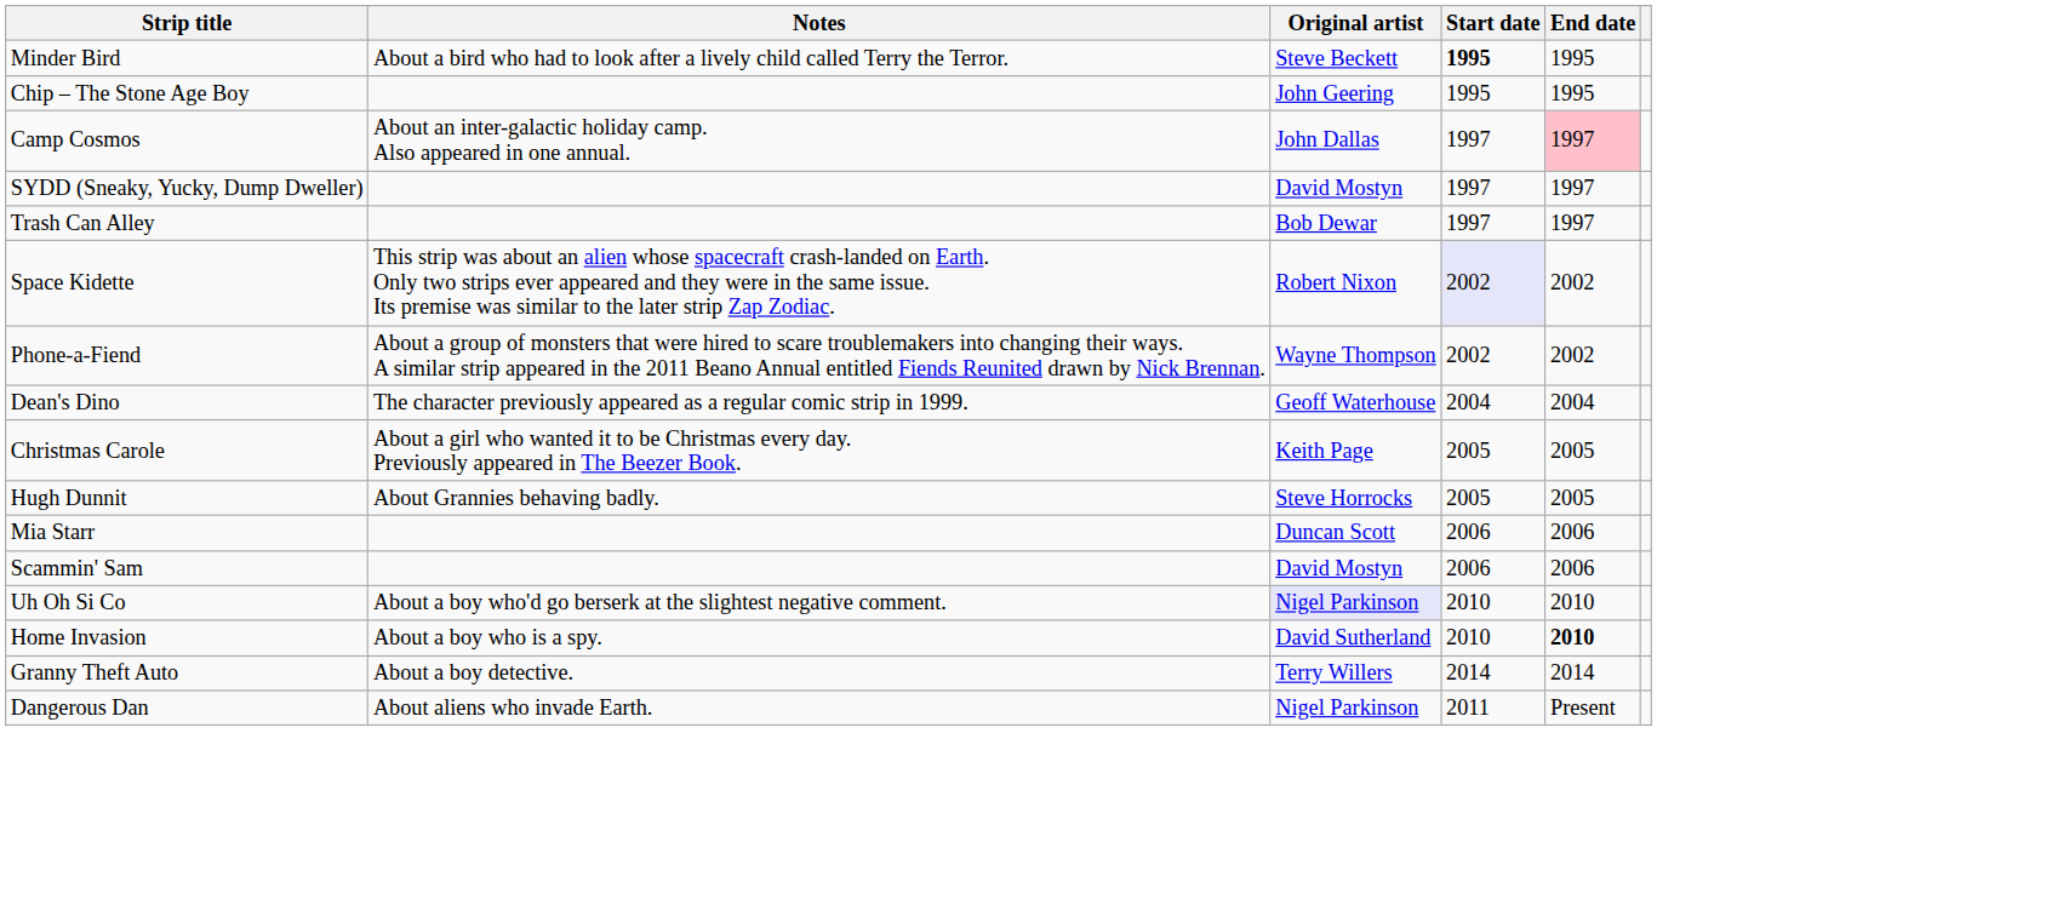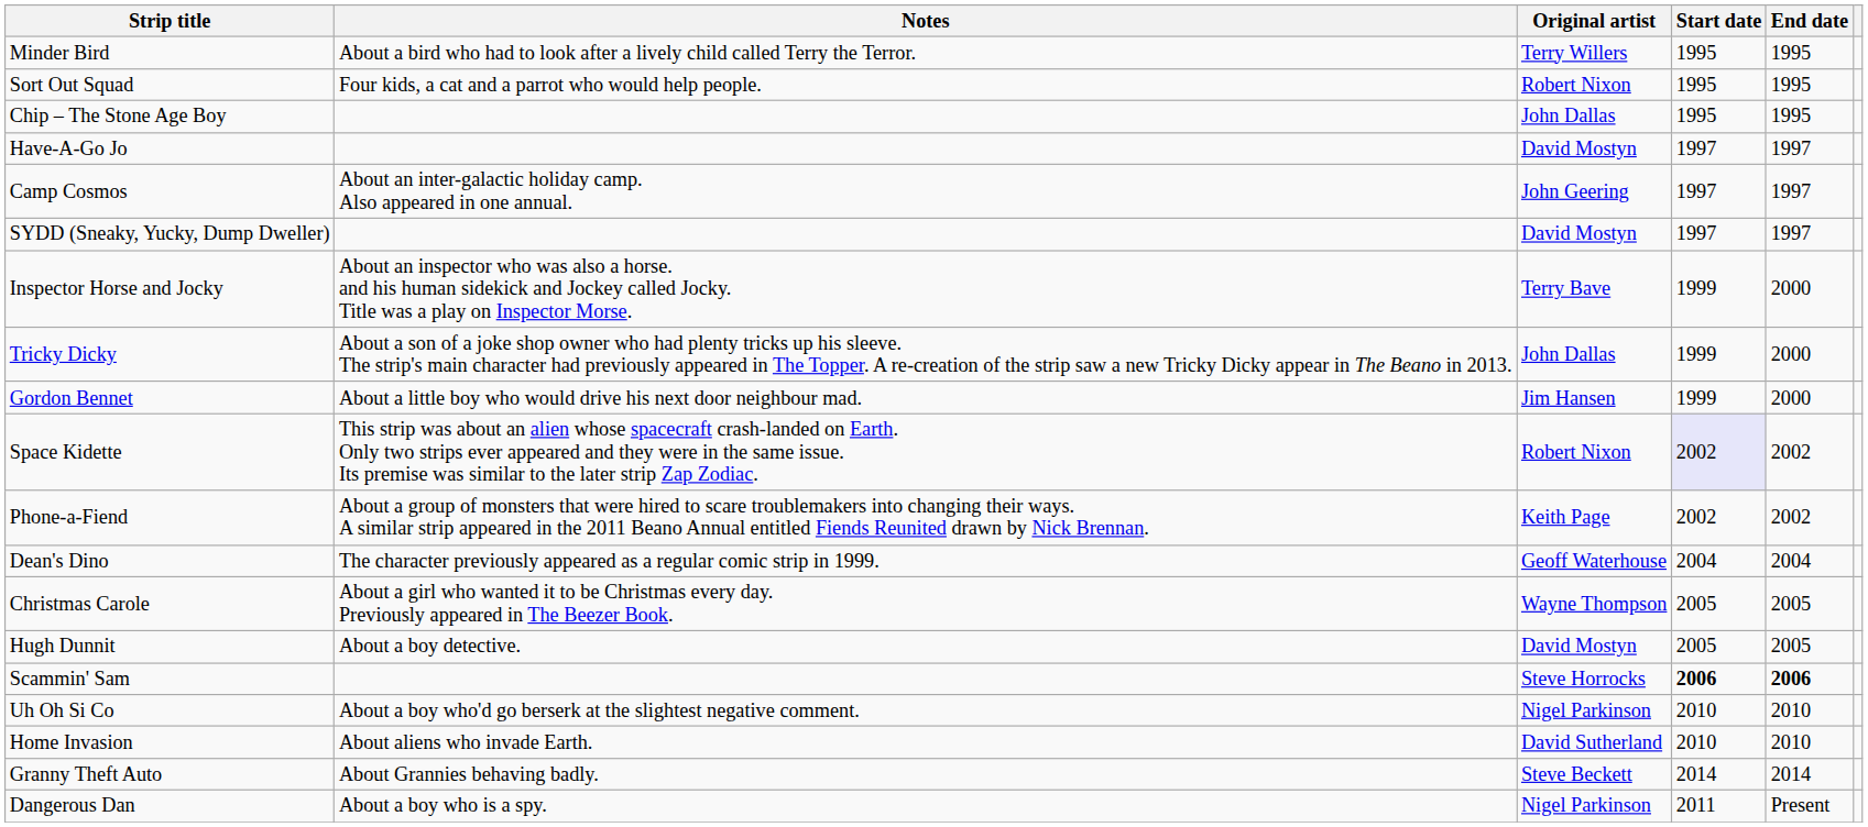 <table class="wikitable sortable">
 <tr>
 <th>Strip title</th>
 <th>Notes</th>
 <th>Original artist</th>
 <th>Start date</th>
 <th>End date</th>
 <th></th>
 </tr>
 <tr>
 <td>Minder Bird</td>
 <td>About a bird who had to look after a lively child called Terry the Terror.</td>
-<td><a href='#'>Steve Beckett</a></td>
-<td><strong>1995</strong></td>
+<td><a href='#'>Terry Willers</a></td>
+<td>1995</td>
+<td>1995</td>
+<td></td>
+</tr>
+<tr>
+<td>Sort Out Squad</td>
+<td>Four kids, a cat and a parrot who would help people.</td>
+<td><a href='#'>Robert Nixon</a></td>
+<td>1995</td>
 <td>1995</td>
 <td></td>
 </tr>
 <tr>
 <td>Chip – The Stone Age Boy</td>
 <td></td>
-<td><a href='#'>John Geering</a></td>
+<td><a href='#'>John Dallas</a></td>
 <td>1995</td>
 <td>1995</td>
 <td></td>
 </tr>
 <tr>
+<td>Have-A-Go Jo</td>
+<td></td>
+<td><a href='#'>David Mostyn</a></td>
+<td>1997</td>
+<td>1997</td>
+<td></td>
+</tr>
+<tr>
 <td>Camp Cosmos</td>
 <td>About an inter-galactic holiday camp.<br>Also appeared in one annual.</td>
-<td><a href='#'>John Dallas</a></td>
+<td><a href='#'>John Geering</a></td>
 <td>1997</td>
-<td style="background: pink;">1997</td>
+<td>1997</td>
 <td></td>
 </tr>
 <tr>
 <td>SYDD (Sneaky, Yucky, Dump Dweller)</td>
 <td></td>
 <td><a href='#'>David Mostyn</a></td>
 <td>1997</td>
 <td>1997</td>
 <td></td>
 </tr>
 <tr>
-<td>Trash Can Alley</td>
+<td>Inspector Horse and Jocky</td>
+<td>About an inspector who was also a horse.<br>and his human sidekick and Jockey called Jocky.<br>Title was a play on <a href='#'>Inspector Morse</a>.</td>
+<td><a href='#'>Terry Bave</a></td>
+<td>1999</td>
+<td>2000</td>
 <td></td>
-<td><a href='#'>Bob Dewar</a></td>
-<td>1997</td>
-<td>1997</td>
+</tr>
+<tr>
+<td><a href='#'>Tricky Dicky</a></td>
+<td>About a son of a joke shop owner who had plenty tricks up his sleeve.<br>The strip's main character had previously appeared in <a href='#'>The Topper</a>. A re-creation of the strip saw a new Tricky Dicky appear in <em>The Beano</em> in 2013.</td>
+<td><a href='#'>John Dallas</a></td>
+<td>1999</td>
+<td>2000</td>
+<td></td>
+</tr>
+<tr>
+<td><a href='#'>Gordon Bennet</a></td>
+<td>About a little boy who would drive his next door neighbour mad.</td>
+<td><a href='#'>Jim Hansen</a></td>
+<td>1999</td>
+<td>2000</td>
 <td></td>
 </tr>
 <tr>
 <td>Space Kidette</td>
 <td>This strip was about an <a href='#'>alien</a> whose <a href='#'>spacecraft</a> crash-landed on <a href='#'>Earth</a>.<br>Only two strips ever appeared and they were in the same issue.<br>Its premise was similar to the later strip <a href='#'>Zap Zodiac</a>.</td>
 <td><a href='#'>Robert Nixon</a></td>
 <td style="background: lavender;">2002</td>
 <td>2002</td>
 <td></td>
 </tr>
 <tr>
 <td>Phone-a-Fiend</td>
 <td>About a group of monsters that were hired to scare troublemakers into changing their ways.<br>A similar strip appeared in the 2011 Beano Annual entitled <a href='#'>Fiends Reunited</a> drawn by <a href='#'>Nick Brennan</a>.</td>
-<td><a href='#'>Wayne Thompson</a></td>
+<td><a href='#'>Keith Page</a></td>
 <td>2002</td>
 <td>2002</td>
 <td></td>
 </tr>
 <tr>
 <td>Dean's Dino</td>
 <td>The character previously appeared as a regular comic strip in 1999.</td>
 <td><a href='#'>Geoff Waterhouse</a></td>
 <td>2004</td>
 <td>2004</td>
 <td></td>
 </tr>
 <tr>
 <td>Christmas Carole</td>
 <td>About a girl who wanted it to be Christmas every day.<br>Previously appeared in <a href='#'>The Beezer Book</a>.</td>
-<td><a href='#'>Keith Page</a></td>
+<td><a href='#'>Wayne Thompson</a></td>
 <td>2005</td>
 <td>2005</td>
 <td></td>
 </tr>
 <tr>
 <td>Hugh Dunnit</td>
-<td>About Grannies behaving badly.</td>
-<td><a href='#'>Steve Horrocks</a></td>
+<td>About a boy detective.</td>
+<td><a href='#'>David Mostyn</a></td>
 <td>2005</td>
 <td>2005</td>
 <td></td>
 </tr>
 <tr>
-<td>Mia Starr</td>
-<td></td>
-<td><a href='#'>Duncan Scott</a></td>
-<td>2006</td>
-<td>2006</td>
-<td></td>
-</tr>
-<tr>
 <td>Scammin' Sam</td>
 <td></td>
-<td><a href='#'>David Mostyn</a></td>
-<td>2006</td>
-<td>2006</td>
+<td><a href='#'>Steve Horrocks</a></td>
+<td><strong>2006</strong></td>
+<td><strong>2006</strong></td>
 <td></td>
 </tr>
 <tr>
 <td>Uh Oh Si Co</td>
 <td>About a boy who'd go berserk at the slightest negative comment.</td>
-<td style="background: lavender;"><a href='#'>Nigel Parkinson</a></td>
+<td><a href='#'>Nigel Parkinson</a></td>
 <td>2010</td>
 <td>2010</td>
 <td></td>
 </tr>
 <tr>
 <td>Home Invasion</td>
-<td>About a boy who is a spy.</td>
+<td>About aliens who invade Earth.</td>
 <td><a href='#'>David Sutherland</a></td>
 <td>2010</td>
-<td><strong>2010</strong></td>
+<td>2010</td>
 <td></td>
 </tr>
 <tr>
 <td>Granny Theft Auto</td>
-<td>About a boy detective.</td>
-<td><a href='#'>Terry Willers</a></td>
+<td>About Grannies behaving badly.</td>
+<td><a href='#'>Steve Beckett</a></td>
 <td>2014</td>
 <td>2014</td>
 <td></td>
 </tr>
 <tr>
 <td>Dangerous Dan</td>
-<td>About aliens who invade Earth.</td>
+<td>About a boy who is a spy.</td>
 <td><a href='#'>Nigel Parkinson</a></td>
 <td>2011</td>
 <td>Present</td>
 <td></td>
 </tr>
 </table>
